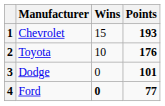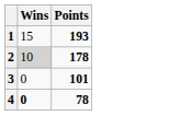 <table class="wikitable" style="font-size: 95%;">
 <tr>
 <th></th>
-<th>Manufacturer</th>
 <th>Wins</th>
 <th>Points</th>
 </tr>
 <tr>
 <th>1</th>
-<td><a href='#'>Chevrolet</a></td>
 <td>15</td>
 <td align="right"><strong>193</strong></td>
 </tr>
 <tr>
 <th>2</th>
-<td><a href='#'>Toyota</a></td>
-<td>10</td>
-<td align="right"><strong>176</strong></td>
+<td style="background: lightgrey;">10</td>
+<td align="right"><strong>178</strong></td>
 </tr>
 <tr>
 <th>3</th>
-<td><a href='#'>Dodge</a></td>
 <td>0</td>
 <td align="right"><strong>101</strong></td>
 </tr>
 <tr>
 <th>4</th>
-<td><a href='#'>Ford</a></td>
 <td><strong>0</strong></td>
-<td align="right"><strong>77</strong></td>
+<td align="right"><strong>78</strong></td>
 </tr>
 </table>
